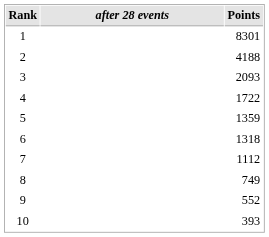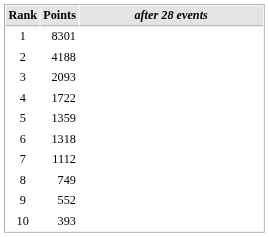 <table cellspacing="1" cellpadding="3" style="border:1px solid #AAAAAA;font-size:86%">
 <tr style="background-color: #E4E4E4;">
 <th style="border-bottom:1px solid #AAAAAA" width=10>Rank</th>
+<th style="border-bottom:1px solid #AAAAAA" width=20 align=right>Points</th>
 <th style="border-bottom:1px solid #AAAAAA" width=200><em>after 28 events</em></th>
-<th style="border-bottom:1px solid #AAAAAA" width=20 align=right>Points</th>
 </tr>
 <tr>
 <td align=center>1</td>
+<td align=right>8301</td>
 <td><strong></strong></td>
-<td align=right>8301</td>
 </tr>
 <tr>
 <td align=center>2</td>
+<td align=right>4188</td>
 <td></td>
-<td align=right>4188</td>
 </tr>
 <tr>
 <td align=center>3</td>
+<td align=right>2093</td>
 <td></td>
-<td align=right>2093</td>
 </tr>
 <tr>
 <td align=center>4</td>
+<td align=right>1722</td>
 <td></td>
-<td align=right>1722</td>
 </tr>
 <tr>
 <td align=center>5</td>
+<td align=right>1359</td>
 <td></td>
-<td align=right>1359</td>
 </tr>
 <tr>
 <td align=center>6</td>
+<td align=right>1318</td>
 <td></td>
-<td align=right>1318</td>
 </tr>
 <tr>
 <td align=center>7</td>
+<td align=right>1112</td>
 <td></td>
-<td align=right>1112</td>
 </tr>
 <tr>
 <td align=center>8</td>
+<td align=right>749</td>
 <td></td>
-<td align=right>749</td>
 </tr>
 <tr>
 <td align=center>9</td>
+<td align=right>552</td>
 <td></td>
-<td align=right>552</td>
 </tr>
 <tr>
 <td align=center>10</td>
+<td align=right>393</td>
 <td></td>
-<td align=right>393</td>
 </tr>
 </table>
